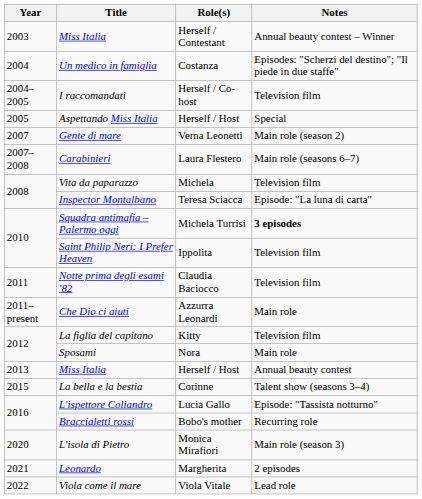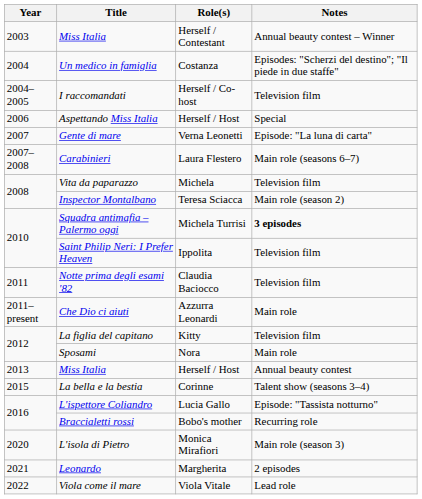 <table class="wikitable plainrowheaders sortable">
 <tr>
 <th scope="col">Year</th>
 <th scope="col">Title</th>
 <th scope="col">Role(s)</th>
 <th scope="col" class="unsortable">Notes</th>
 </tr>
 <tr>
 <td>2003</td>
 <td><em><a href='#'>Miss Italia</a></em></td>
 <td>Herself / Contestant</td>
 <td>Annual beauty contest – Winner</td>
 </tr>
 <tr>
 <td>2004</td>
 <td><em><a href='#'>Un medico in famiglia</a></em></td>
 <td>Costanza</td>
 <td>Episodes: "Scherzi del destino"; "Il piede in due staffe"</td>
 </tr>
 <tr>
 <td>2004–2005</td>
 <td><em>I raccomandati</em></td>
 <td>Herself / Co-host</td>
 <td>Television film</td>
 </tr>
 <tr>
-<td>2005</td>
+<td>2006</td>
 <td><em>Aspettando <a href='#'>Miss Italia</a></em></td>
 <td>Herself / Host</td>
 <td>Special</td>
 </tr>
 <tr>
 <td>2007</td>
 <td><em><a href='#'>Gente di mare</a></em></td>
 <td>Verna Leonetti</td>
-<td>Main role (season 2)</td>
+<td>Episode: "La luna di carta"</td>
 </tr>
 <tr>
 <td>2007–2008</td>
 <td><em><a href='#'>Carabinieri</a></em></td>
 <td>Laura Flestero</td>
 <td>Main role (seasons 6–7)</td>
 </tr>
 <tr>
 <td rowspan="2">2008</td>
 <td><em>Vita da paparazzo</em></td>
 <td>Michela</td>
 <td>Television film</td>
 </tr>
 <tr>
 <td><em><a href='#'>Inspector Montalbano</a></em></td>
 <td>Teresa Sciacca</td>
-<td>Episode: "La luna di carta"</td>
+<td>Main role (season 2)</td>
 </tr>
 <tr>
 <td rowspan="2">2010</td>
 <td><em><a href='#'>Squadra antimafia – Palermo oggi</a></em></td>
 <td>Michela Turrisi</td>
 <td><strong>3 episodes</strong></td>
 </tr>
 <tr>
 <td><em><a href='#'>Saint Philip Neri: I Prefer Heaven</a></em></td>
 <td>Ippolita</td>
 <td>Television film</td>
 </tr>
 <tr>
 <td>2011</td>
 <td><em><a href='#'>Notte prima degli esami '82</a></em></td>
 <td>Claudia Baciocco</td>
 <td>Television film</td>
 </tr>
 <tr>
 <td>2011–present</td>
 <td><em><a href='#'>Che Dio ci aiuti</a></em></td>
 <td>Azzurra Leonardi</td>
 <td>Main role</td>
 </tr>
 <tr>
 <td rowspan="2">2012</td>
 <td><em>La figlia del capitano</em></td>
 <td>Kitty</td>
 <td>Television film</td>
 </tr>
 <tr>
 <td><em>Sposami</em></td>
 <td>Nora</td>
 <td>Main role</td>
 </tr>
 <tr>
 <td>2013</td>
 <td><em><a href='#'>Miss Italia</a></em></td>
 <td>Herself / Host</td>
 <td>Annual beauty contest</td>
 </tr>
 <tr>
 <td>2015</td>
 <td><em>La bella e la bestia</em></td>
 <td>Corinne</td>
 <td>Talent show (seasons 3–4)</td>
 </tr>
 <tr>
 <td rowspan="2">2016</td>
 <td><em><a href='#'>L'ispettore Coliandro</a></em></td>
 <td>Lucia Gallo</td>
 <td>Episode: "Tassista notturno"</td>
 </tr>
 <tr>
 <td><em><a href='#'>Braccialetti rossi</a></em></td>
 <td>Bobo's mother</td>
 <td>Recurring role</td>
 </tr>
 <tr>
 <td>2020</td>
 <td><em>L'isola di Pietro</em></td>
 <td>Monica Mirafiori</td>
 <td>Main role (season 3)</td>
 </tr>
 <tr>
 <td>2021</td>
 <td><em><a href='#'>Leonardo</a></em></td>
 <td>Margherita</td>
 <td>2 episodes</td>
 </tr>
 <tr>
 <td>2022</td>
 <td><em>Viola come il mare</em></td>
 <td>Viola Vitale</td>
 <td>Lead role</td>
 </tr>
 </table>
